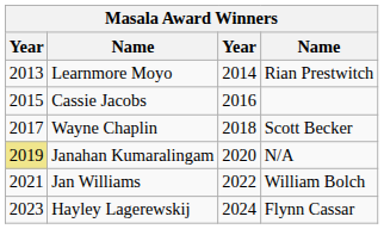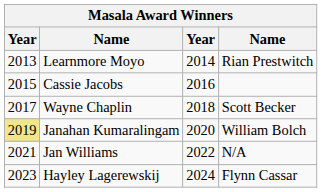 <table class="wikitable">
 <tr>
 <th colspan="4">Masala Award Winners</th>
 </tr>
 <tr>
 <th>Year</th>
 <th>Name</th>
 <th>Year</th>
 <th>Name</th>
 </tr>
 <tr>
 <td>2013</td>
 <td>Learnmore Moyo</td>
 <td>2014</td>
 <td>Rian Prestwitch</td>
 </tr>
 <tr>
 <td>2015</td>
 <td>Cassie Jacobs</td>
 <td>2016</td>
 <td></td>
 </tr>
 <tr>
 <td>2017</td>
 <td>Wayne Chaplin</td>
 <td>2018</td>
 <td>Scott Becker</td>
 </tr>
 <tr>
 <td style="background: khaki;">2019</td>
 <td>Janahan Kumaralingam</td>
 <td>2020</td>
-<td>N/A</td>
+<td>William Bolch</td>
 </tr>
 <tr>
 <td>2021</td>
 <td>Jan Williams</td>
 <td>2022</td>
-<td>William Bolch</td>
+<td>N/A</td>
 </tr>
 <tr>
 <td>2023</td>
 <td>Hayley Lagerewskij</td>
 <td>2024</td>
 <td>Flynn Cassar</td>
 </tr>
 </table>
